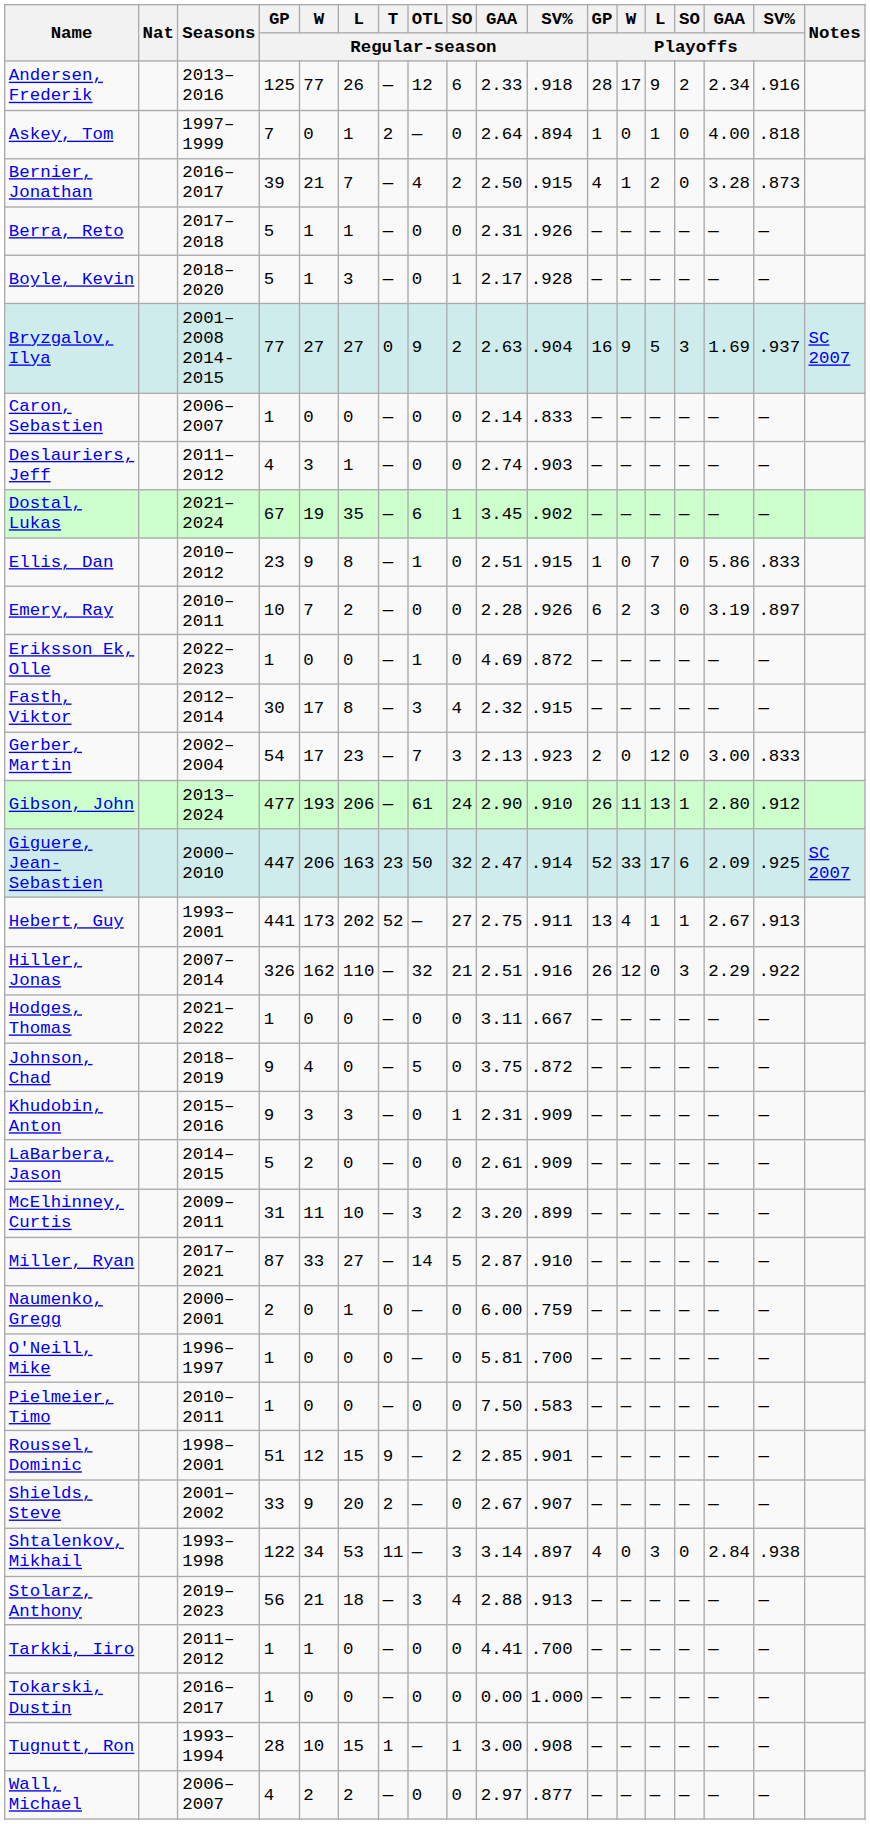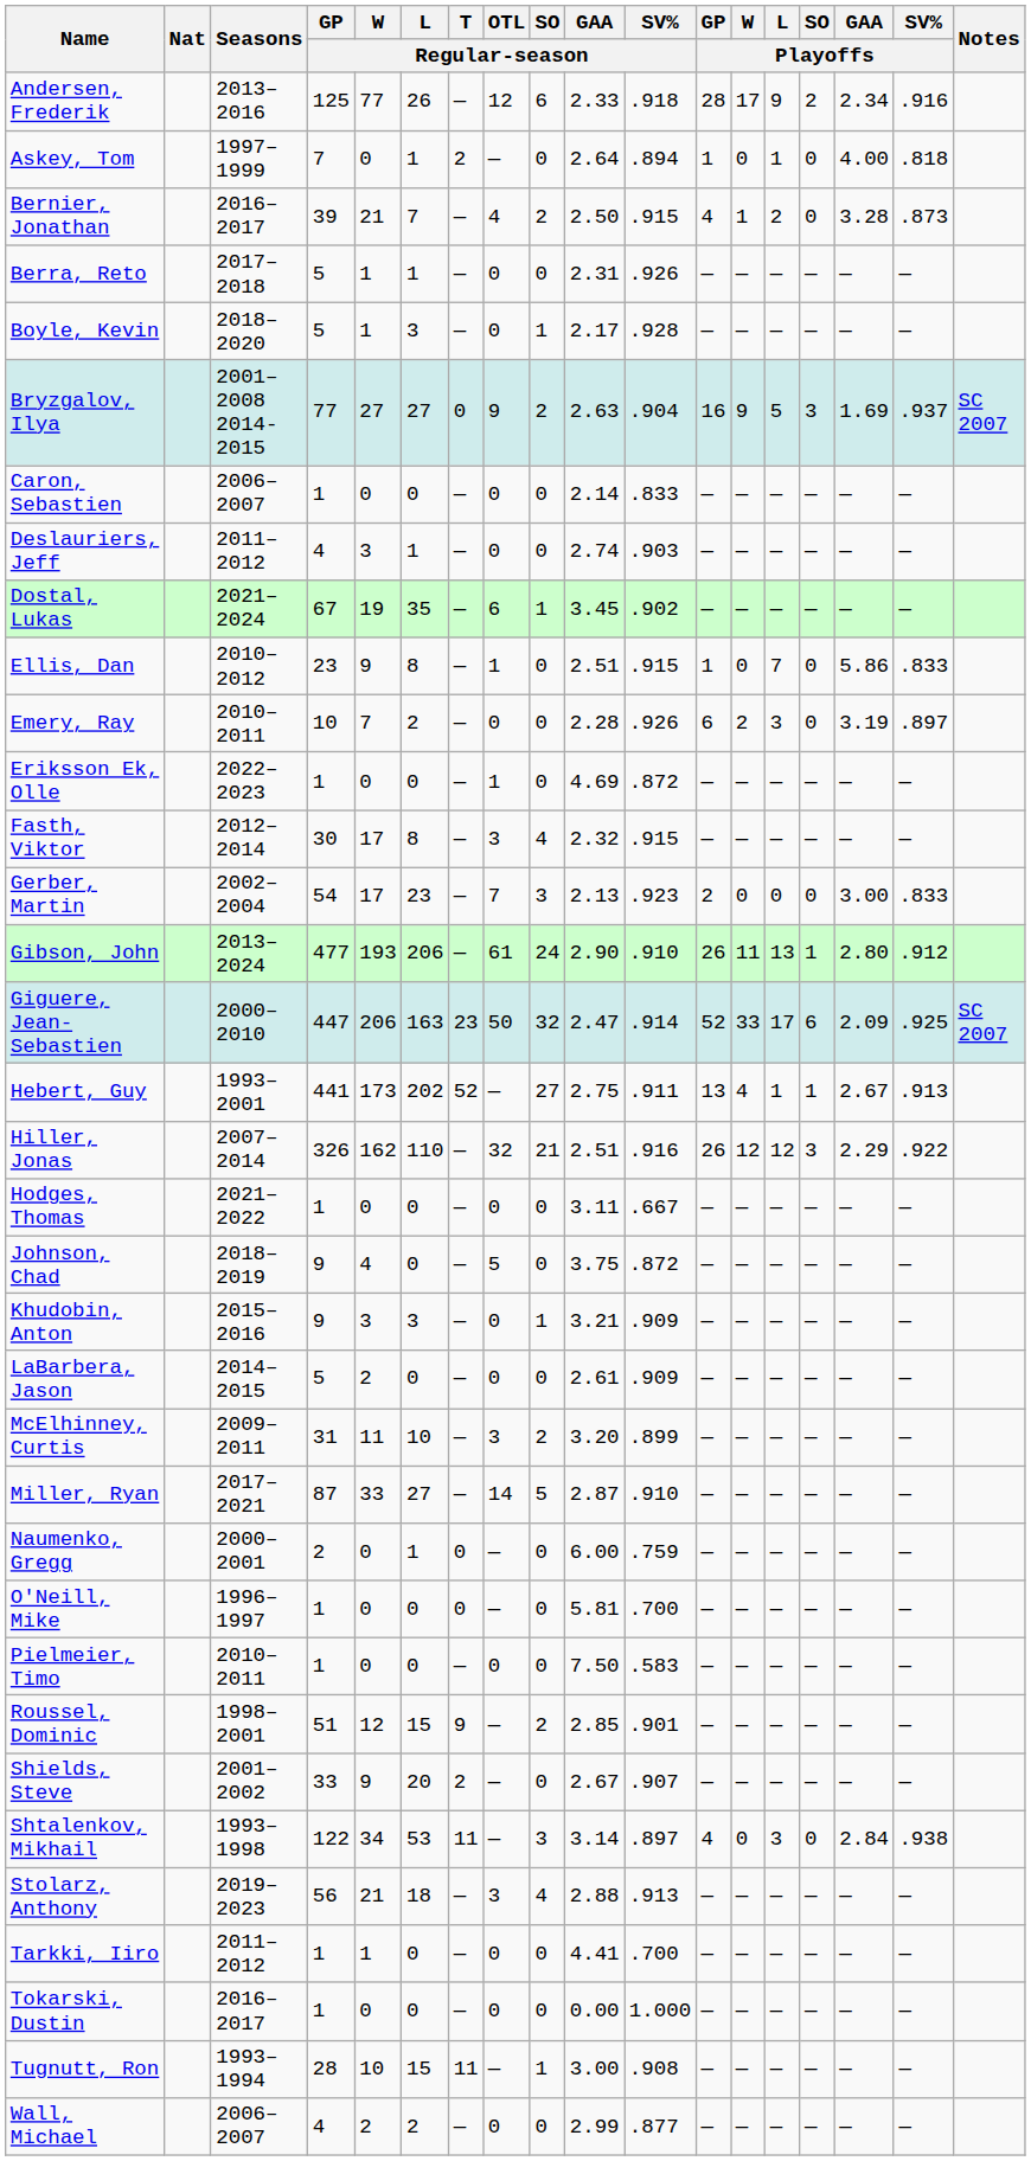 <table class="wikitable sortable">
 <tr>
 <th rowspan="2" width="125px">Name</th>
 <th rowspan="2">Nat</th>
 <th rowspan="2">Seasons</th>
 <th>GP</th>
 <th>W</th>
 <th>L</th>
 <th>T</th>
 <th>OTL</th>
 <th>SO</th>
 <th>GAA</th>
 <th>SV%</th>
 <th>GP</th>
 <th>W</th>
 <th>L</th>
 <th>SO</th>
 <th>GAA</th>
 <th>SV%</th>
 <th rowspan="2" width="90px" class="unsortable">Notes</th>
 </tr>
 <tr class="unsortable">
 <th colspan="8">Regular-season</th>
 <th colspan="6">Playoffs</th>
 </tr>
 <tr>
 <td><a href='#'>Andersen, Frederik</a></td>
 <td></td>
 <td>2013–2016</td>
 <td>125</td>
 <td>77</td>
 <td>26</td>
 <td>—</td>
 <td>12</td>
 <td>6</td>
 <td>2.33</td>
 <td>.918</td>
 <td>28</td>
 <td>17</td>
 <td>9</td>
 <td>2</td>
 <td>2.34</td>
 <td>.916</td>
 <td></td>
 </tr>
 <tr>
 <td><a href='#'>Askey, Tom</a></td>
 <td></td>
 <td>1997–1999</td>
 <td>7</td>
 <td>0</td>
 <td>1</td>
 <td>2</td>
 <td>—</td>
 <td>0</td>
 <td>2.64</td>
 <td>.894</td>
 <td>1</td>
 <td>0</td>
 <td>1</td>
 <td>0</td>
 <td>4.00</td>
 <td>.818</td>
 <td></td>
 </tr>
 <tr>
 <td><a href='#'>Bernier, Jonathan</a></td>
 <td></td>
 <td>2016–2017</td>
 <td>39</td>
 <td>21</td>
 <td>7</td>
 <td>—</td>
 <td>4</td>
 <td>2</td>
 <td>2.50</td>
 <td>.915</td>
 <td>4</td>
 <td>1</td>
 <td>2</td>
 <td>0</td>
 <td>3.28</td>
 <td>.873</td>
 <td></td>
 </tr>
 <tr>
 <td><a href='#'>Berra, Reto</a></td>
 <td></td>
 <td>2017–2018</td>
 <td>5</td>
 <td>1</td>
 <td>1</td>
 <td>—</td>
 <td>0</td>
 <td>0</td>
 <td>2.31</td>
 <td>.926</td>
 <td>—</td>
 <td>—</td>
 <td>—</td>
 <td>—</td>
 <td>—</td>
 <td>—</td>
 <td></td>
 </tr>
 <tr>
 <td><a href='#'>Boyle, Kevin</a></td>
 <td></td>
 <td>2018–2020</td>
 <td>5</td>
 <td>1</td>
 <td>3</td>
 <td>—</td>
 <td>0</td>
 <td>1</td>
 <td>2.17</td>
 <td>.928</td>
 <td>—</td>
 <td>—</td>
 <td>—</td>
 <td>—</td>
 <td>—</td>
 <td>—</td>
 <td></td>
 </tr>
 <tr bgcolor="#CFECEC">
 <td><a href='#'>Bryzgalov, Ilya</a></td>
 <td></td>
 <td>2001–2008<br>2014-2015</td>
 <td>77</td>
 <td>27</td>
 <td>27</td>
 <td>0</td>
 <td>9</td>
 <td>2</td>
 <td>2.63</td>
 <td>.904</td>
 <td>16</td>
 <td>9</td>
 <td>5</td>
 <td>3</td>
 <td>1.69</td>
 <td>.937</td>
 <td><a href='#'>SC</a> <a href='#'>2007</a></td>
 </tr>
 <tr>
 <td><a href='#'>Caron, Sebastien</a></td>
 <td></td>
 <td>2006–2007</td>
 <td>1</td>
 <td>0</td>
 <td>0</td>
 <td>—</td>
 <td>0</td>
 <td>0</td>
 <td>2.14</td>
 <td>.833</td>
 <td>—</td>
 <td>—</td>
 <td>—</td>
 <td>—</td>
 <td>—</td>
 <td>—</td>
 <td></td>
 </tr>
 <tr>
 <td><a href='#'>Deslauriers, Jeff</a></td>
 <td></td>
 <td>2011–2012</td>
 <td>4</td>
 <td>3</td>
 <td>1</td>
 <td>—</td>
 <td>0</td>
 <td>0</td>
 <td>2.74</td>
 <td>.903</td>
 <td>—</td>
 <td>—</td>
 <td>—</td>
 <td>—</td>
 <td>—</td>
 <td>—</td>
 <td></td>
 </tr>
 <tr bgcolor="#CCFFCC">
 <td><a href='#'>Dostal, Lukas</a></td>
 <td></td>
 <td>2021–2024</td>
 <td>67</td>
 <td>19</td>
 <td>35</td>
 <td>—</td>
 <td>6</td>
 <td>1</td>
 <td>3.45</td>
 <td>.902</td>
 <td>—</td>
 <td>—</td>
 <td>—</td>
 <td>—</td>
 <td>—</td>
 <td>—</td>
 <td></td>
 </tr>
 <tr>
 <td><a href='#'>Ellis, Dan</a></td>
 <td></td>
 <td>2010–2012</td>
 <td>23</td>
 <td>9</td>
 <td>8</td>
 <td>—</td>
 <td>1</td>
 <td>0</td>
 <td>2.51</td>
 <td>.915</td>
 <td>1</td>
 <td>0</td>
 <td>7</td>
 <td>0</td>
 <td>5.86</td>
 <td>.833</td>
 <td></td>
 </tr>
 <tr>
 <td><a href='#'>Emery, Ray</a></td>
 <td></td>
 <td>2010–2011</td>
 <td>10</td>
 <td>7</td>
 <td>2</td>
 <td>—</td>
 <td>0</td>
 <td>0</td>
 <td>2.28</td>
 <td>.926</td>
 <td>6</td>
 <td>2</td>
 <td>3</td>
 <td>0</td>
 <td>3.19</td>
 <td>.897</td>
 <td></td>
 </tr>
 <tr>
 <td><a href='#'>Eriksson Ek, Olle</a></td>
 <td></td>
 <td>2022–2023</td>
 <td>1</td>
 <td>0</td>
 <td>0</td>
 <td>—</td>
 <td>1</td>
 <td>0</td>
 <td>4.69</td>
 <td>.872</td>
 <td>—</td>
 <td>—</td>
 <td>—</td>
 <td>—</td>
 <td>—</td>
 <td>—</td>
 <td></td>
 </tr>
 <tr>
 <td><a href='#'>Fasth, Viktor</a></td>
 <td></td>
 <td>2012–2014</td>
 <td>30</td>
 <td>17</td>
 <td>8</td>
 <td>—</td>
 <td>3</td>
 <td>4</td>
 <td>2.32</td>
 <td>.915</td>
 <td>—</td>
 <td>—</td>
 <td>—</td>
 <td>—</td>
 <td>—</td>
 <td>—</td>
 <td></td>
 </tr>
 <tr>
 <td><a href='#'>Gerber, Martin</a></td>
 <td></td>
 <td>2002–2004</td>
 <td>54</td>
 <td>17</td>
 <td>23</td>
 <td>—</td>
 <td>7</td>
 <td>3</td>
 <td>2.13</td>
 <td>.923</td>
 <td>2</td>
 <td>0</td>
-<td>12</td>
+<td>0</td>
 <td>0</td>
 <td>3.00</td>
 <td>.833</td>
 <td></td>
 </tr>
 <tr bgcolor="#CCFFCC">
 <td><a href='#'>Gibson, John</a></td>
 <td></td>
 <td>2013–2024</td>
 <td>477</td>
 <td>193</td>
 <td>206</td>
 <td>—</td>
 <td>61</td>
 <td>24</td>
 <td>2.90</td>
 <td>.910</td>
 <td>26</td>
 <td>11</td>
 <td>13</td>
 <td>1</td>
 <td>2.80</td>
 <td>.912</td>
 <td></td>
 </tr>
 <tr bgcolor="#CFECEC">
 <td><a href='#'>Giguere, Jean-Sebastien</a></td>
 <td></td>
 <td>2000–2010</td>
 <td>447</td>
 <td>206</td>
 <td>163</td>
 <td>23</td>
 <td>50</td>
 <td>32</td>
 <td>2.47</td>
 <td>.914</td>
 <td>52</td>
 <td>33</td>
 <td>17</td>
 <td>6</td>
 <td>2.09</td>
 <td>.925</td>
 <td><a href='#'>SC</a> <a href='#'>2007</a></td>
 </tr>
 <tr>
 <td><a href='#'>Hebert, Guy</a></td>
 <td></td>
 <td>1993–2001</td>
 <td>441</td>
 <td>173</td>
 <td>202</td>
 <td>52</td>
 <td>—</td>
 <td>27</td>
 <td>2.75</td>
 <td>.911</td>
 <td>13</td>
 <td>4</td>
 <td>1</td>
 <td>1</td>
 <td>2.67</td>
 <td>.913</td>
 <td></td>
 </tr>
 <tr>
 <td><a href='#'>Hiller, Jonas</a></td>
 <td></td>
 <td>2007–2014</td>
 <td>326</td>
 <td>162</td>
 <td>110</td>
 <td>—</td>
 <td>32</td>
 <td>21</td>
 <td>2.51</td>
 <td>.916</td>
 <td>26</td>
 <td>12</td>
-<td>0</td>
+<td>12</td>
 <td>3</td>
 <td>2.29</td>
 <td>.922</td>
 <td></td>
 </tr>
 <tr>
 <td><a href='#'>Hodges, Thomas</a></td>
 <td></td>
 <td>2021–2022</td>
 <td>1</td>
 <td>0</td>
 <td>0</td>
 <td>—</td>
 <td>0</td>
 <td>0</td>
 <td>3.11</td>
 <td>.667</td>
 <td>—</td>
 <td>—</td>
 <td>—</td>
 <td>—</td>
 <td>—</td>
 <td>—</td>
 <td></td>
 </tr>
 <tr>
 <td><a href='#'>Johnson, Chad</a></td>
 <td></td>
 <td>2018–2019</td>
 <td>9</td>
 <td>4</td>
 <td>0</td>
 <td>—</td>
 <td>5</td>
 <td>0</td>
 <td>3.75</td>
 <td>.872</td>
 <td>—</td>
 <td>—</td>
 <td>—</td>
 <td>—</td>
 <td>—</td>
 <td>—</td>
 <td></td>
 </tr>
 <tr>
 <td><a href='#'>Khudobin, Anton</a></td>
 <td></td>
 <td>2015–2016</td>
 <td>9</td>
 <td>3</td>
 <td>3</td>
 <td>—</td>
 <td>0</td>
 <td>1</td>
-<td>2.31</td>
+<td>3.21</td>
 <td>.909</td>
 <td>—</td>
 <td>—</td>
 <td>—</td>
 <td>—</td>
 <td>—</td>
 <td>—</td>
 <td></td>
 </tr>
 <tr>
 <td><a href='#'>LaBarbera, Jason</a></td>
 <td></td>
 <td>2014–2015</td>
 <td>5</td>
 <td>2</td>
 <td>0</td>
 <td>—</td>
 <td>0</td>
 <td>0</td>
 <td>2.61</td>
 <td>.909</td>
 <td>—</td>
 <td>—</td>
 <td>—</td>
 <td>—</td>
 <td>—</td>
 <td>—</td>
 <td></td>
 </tr>
 <tr>
 <td><a href='#'>McElhinney, Curtis</a></td>
 <td></td>
 <td>2009–2011</td>
 <td>31</td>
 <td>11</td>
 <td>10</td>
 <td>—</td>
 <td>3</td>
 <td>2</td>
 <td>3.20</td>
 <td>.899</td>
 <td>—</td>
 <td>—</td>
 <td>—</td>
 <td>—</td>
 <td>—</td>
 <td>—</td>
 <td></td>
 </tr>
 <tr>
 <td><a href='#'>Miller, Ryan</a></td>
 <td></td>
 <td>2017–2021</td>
 <td>87</td>
 <td>33</td>
 <td>27</td>
 <td>—</td>
 <td>14</td>
 <td>5</td>
 <td>2.87</td>
 <td>.910</td>
 <td>—</td>
 <td>—</td>
 <td>—</td>
 <td>—</td>
 <td>—</td>
 <td>—</td>
 <td></td>
 </tr>
 <tr>
 <td><a href='#'>Naumenko, Gregg</a></td>
 <td></td>
 <td>2000–2001</td>
 <td>2</td>
 <td>0</td>
 <td>1</td>
 <td>0</td>
 <td>—</td>
 <td>0</td>
 <td>6.00</td>
 <td>.759</td>
 <td>—</td>
 <td>—</td>
 <td>—</td>
 <td>—</td>
 <td>—</td>
 <td>—</td>
 <td></td>
 </tr>
 <tr>
 <td><a href='#'>O'Neill, Mike</a></td>
 <td></td>
 <td>1996–1997</td>
 <td>1</td>
 <td>0</td>
 <td>0</td>
 <td>0</td>
 <td>—</td>
 <td>0</td>
 <td>5.81</td>
 <td>.700</td>
 <td>—</td>
 <td>—</td>
 <td>—</td>
 <td>—</td>
 <td>—</td>
 <td>—</td>
 <td></td>
 </tr>
 <tr>
 <td><a href='#'>Pielmeier, Timo</a></td>
 <td></td>
 <td>2010–2011</td>
 <td>1</td>
 <td>0</td>
 <td>0</td>
 <td>—</td>
 <td>0</td>
 <td>0</td>
 <td>7.50</td>
 <td>.583</td>
 <td>—</td>
 <td>—</td>
 <td>—</td>
 <td>—</td>
 <td>—</td>
 <td>—</td>
 <td></td>
 </tr>
 <tr>
 <td><a href='#'>Roussel, Dominic</a></td>
 <td></td>
 <td>1998–2001</td>
 <td>51</td>
 <td>12</td>
 <td>15</td>
 <td>9</td>
 <td>—</td>
 <td>2</td>
 <td>2.85</td>
 <td>.901</td>
 <td>—</td>
 <td>—</td>
 <td>—</td>
 <td>—</td>
 <td>—</td>
 <td>—</td>
 <td></td>
 </tr>
 <tr>
 <td><a href='#'>Shields, Steve</a></td>
 <td></td>
 <td>2001–2002</td>
 <td>33</td>
 <td>9</td>
 <td>20</td>
 <td>2</td>
 <td>—</td>
 <td>0</td>
 <td>2.67</td>
 <td>.907</td>
 <td>—</td>
 <td>—</td>
 <td>—</td>
 <td>—</td>
 <td>—</td>
 <td>—</td>
 <td></td>
 </tr>
 <tr>
 <td><a href='#'>Shtalenkov, Mikhail</a></td>
 <td></td>
 <td>1993–1998</td>
 <td>122</td>
 <td>34</td>
 <td>53</td>
 <td>11</td>
 <td>—</td>
 <td>3</td>
 <td>3.14</td>
 <td>.897</td>
 <td>4</td>
 <td>0</td>
 <td>3</td>
 <td>0</td>
 <td>2.84</td>
 <td>.938</td>
 <td></td>
 </tr>
 <tr>
 <td><a href='#'>Stolarz, Anthony</a></td>
 <td></td>
 <td>2019–2023</td>
 <td>56</td>
 <td>21</td>
 <td>18</td>
 <td>—</td>
 <td>3</td>
 <td>4</td>
 <td>2.88</td>
 <td>.913</td>
 <td>—</td>
 <td>—</td>
 <td>—</td>
 <td>—</td>
 <td>—</td>
 <td>—</td>
 <td></td>
 </tr>
 <tr>
 <td><a href='#'>Tarkki, Iiro</a></td>
 <td></td>
 <td>2011–2012</td>
 <td>1</td>
 <td>1</td>
 <td>0</td>
 <td>—</td>
 <td>0</td>
 <td>0</td>
 <td>4.41</td>
 <td>.700</td>
 <td>—</td>
 <td>—</td>
 <td>—</td>
 <td>—</td>
 <td>—</td>
 <td>—</td>
 <td></td>
 </tr>
 <tr>
 <td><a href='#'>Tokarski, Dustin</a></td>
 <td></td>
 <td>2016–2017</td>
 <td>1</td>
 <td>0</td>
 <td>0</td>
 <td>—</td>
 <td>0</td>
 <td>0</td>
 <td>0.00</td>
 <td>1.000</td>
 <td>—</td>
 <td>—</td>
 <td>—</td>
 <td>—</td>
 <td>—</td>
 <td>—</td>
 <td></td>
 </tr>
 <tr>
 <td><a href='#'>Tugnutt, Ron</a></td>
 <td></td>
 <td>1993–1994</td>
 <td>28</td>
 <td>10</td>
 <td>15</td>
-<td>1</td>
+<td>11</td>
 <td>—</td>
 <td>1</td>
 <td>3.00</td>
 <td>.908</td>
 <td>—</td>
 <td>—</td>
 <td>—</td>
 <td>—</td>
 <td>—</td>
 <td>—</td>
 <td></td>
 </tr>
 <tr>
 <td><a href='#'>Wall, Michael</a></td>
 <td></td>
 <td>2006–2007</td>
 <td>4</td>
 <td>2</td>
 <td>2</td>
 <td>—</td>
 <td>0</td>
 <td>0</td>
-<td>2.97</td>
+<td>2.99</td>
 <td>.877</td>
 <td>—</td>
 <td>—</td>
 <td>—</td>
 <td>—</td>
 <td>—</td>
 <td>—</td>
 <td></td>
 </tr>
 </table>
